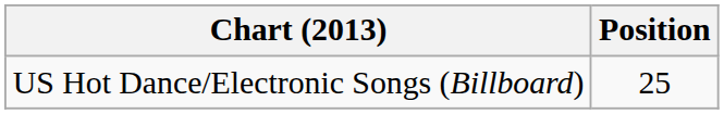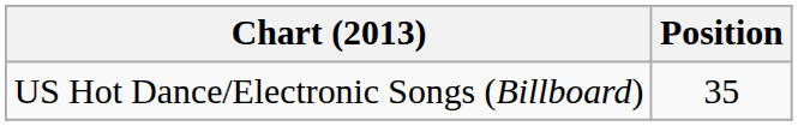 <table class="wikitable sortable plainrowheaders" border="1">
 <tr>
 <th>Chart (2013)</th>
 <th>Position</th>
 </tr>
 <tr>
 <td>US Hot Dance/Electronic Songs (<em>Billboard</em>)</td>
-<td align="center">25</td>
+<td align="center">35</td>
 </tr>
 </table>
